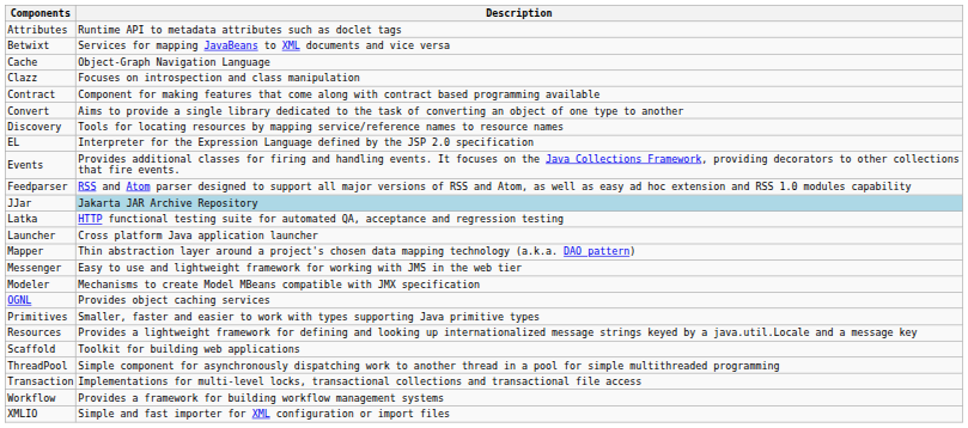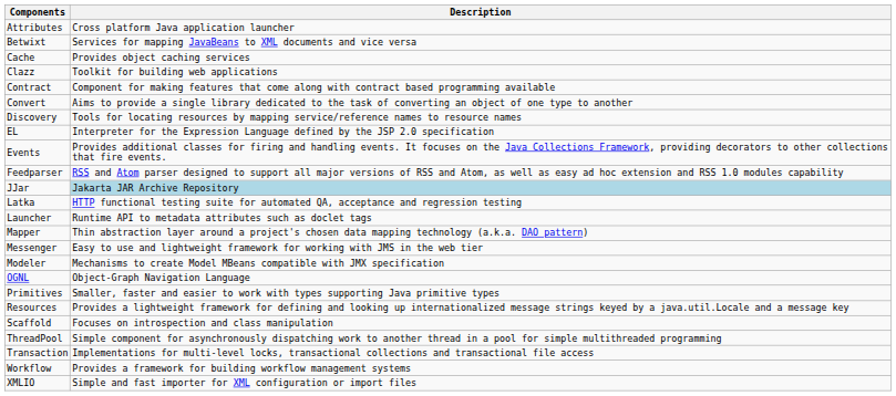 <table class="wikitable">
 <tr>
 <th>Components</th>
 <th>Description</th>
 </tr>
 <tr>
 <td>Attributes</td>
-<td>Runtime API to metadata attributes such as doclet tags</td>
+<td>Cross platform Java application launcher</td>
 </tr>
 <tr>
 <td>Betwixt</td>
 <td>Services for mapping <a href='#'>JavaBeans</a> to <a href='#'>XML</a> documents and vice versa</td>
 </tr>
 <tr>
 <td>Cache</td>
-<td>Object-Graph Navigation Language</td>
+<td>Provides object caching services</td>
 </tr>
 <tr>
 <td>Clazz</td>
-<td>Focuses on introspection and class manipulation</td>
+<td>Toolkit for building web applications</td>
 </tr>
 <tr>
 <td>Contract</td>
 <td>Component for making features that come along with contract based programming available</td>
 </tr>
 <tr>
 <td>Convert</td>
 <td>Aims to provide a single library dedicated to the task of converting an object of one type to another</td>
 </tr>
 <tr>
 <td>Discovery</td>
 <td>Tools for locating resources by mapping service/reference names to resource names</td>
 </tr>
 <tr>
 <td>EL</td>
 <td>Interpreter for the Expression Language defined by the JSP 2.0 specification</td>
 </tr>
 <tr>
 <td>Events</td>
 <td>Provides additional classes for firing and handling events. It focuses on the <a href='#'>Java Collections Framework</a>, providing decorators to other collections that fire events.</td>
 </tr>
 <tr>
 <td>Feedparser</td>
 <td><a href='#'>RSS</a> and <a href='#'>Atom</a> parser designed to support all major versions of RSS and Atom, as well as easy ad hoc extension and RSS 1.0 modules capability</td>
 </tr>
 <tr>
 <td>JJar</td>
 <td style="background: lightblue;">Jakarta JAR Archive Repository</td>
 </tr>
 <tr>
 <td>Latka</td>
 <td><a href='#'>HTTP</a> functional testing suite for automated QA, acceptance and regression testing</td>
 </tr>
 <tr>
 <td>Launcher</td>
-<td>Cross platform Java application launcher</td>
+<td>Runtime API to metadata attributes such as doclet tags</td>
 </tr>
 <tr>
 <td>Mapper</td>
 <td>Thin abstraction layer around a project's chosen data mapping technology (a.k.a. <a href='#'>DAO pattern</a>)</td>
 </tr>
 <tr>
 <td>Messenger</td>
 <td>Easy to use and lightweight framework for working with JMS in the web tier</td>
 </tr>
 <tr>
 <td>Modeler</td>
 <td>Mechanisms to create Model MBeans compatible with JMX specification</td>
 </tr>
 <tr>
 <td><a href='#'>OGNL</a></td>
-<td>Provides object caching services</td>
+<td>Object-Graph Navigation Language</td>
 </tr>
 <tr>
 <td>Primitives</td>
 <td>Smaller, faster and easier to work with types supporting Java primitive types</td>
 </tr>
 <tr>
 <td>Resources</td>
 <td>Provides a lightweight framework for defining and looking up internationalized message strings keyed by a java.util.Locale and a message key</td>
 </tr>
 <tr>
 <td>Scaffold</td>
-<td>Toolkit for building web applications</td>
+<td>Focuses on introspection and class manipulation</td>
 </tr>
 <tr>
 <td>ThreadPool</td>
 <td>Simple component for asynchronously dispatching work to another thread in a pool for simple multithreaded programming</td>
 </tr>
 <tr>
 <td>Transaction</td>
 <td>Implementations for multi-level locks, transactional collections and transactional file access</td>
 </tr>
 <tr>
 <td>Workflow</td>
 <td>Provides a framework for building workflow management systems</td>
 </tr>
 <tr>
 <td>XMLIO</td>
 <td>Simple and fast importer for <a href='#'>XML</a> configuration or import files</td>
 </tr>
 </table>
